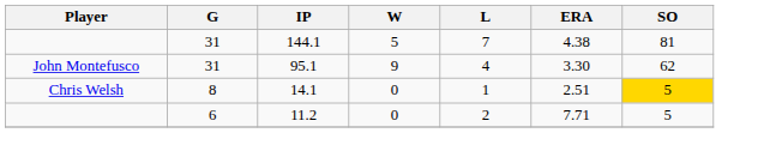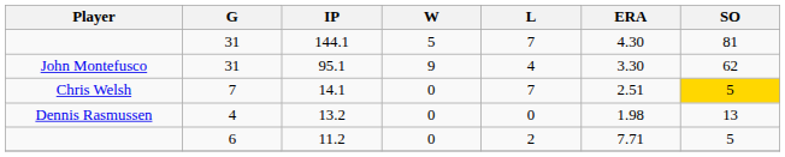 <table class="wikitable sortable">
 <tr>
 <th bgcolor="#DDDDFF" width="16%">Player</th>
 <th bgcolor="#DDDDFF" width="9%">G</th>
 <th bgcolor="#DDDDFF" width="9%">IP</th>
 <th bgcolor="#DDDDFF" width="9%">W</th>
 <th bgcolor="#DDDDFF" width="9%">L</th>
 <th bgcolor="#DDDDFF" width="9%">ERA</th>
 <th bgcolor="#DDDDFF" width="9%">SO</th>
 </tr>
 <tr align="center">
 <td></td>
 <td>31</td>
 <td>144.1</td>
 <td>5</td>
 <td>7</td>
-<td>4.38</td>
+<td>4.30</td>
 <td>81</td>
 </tr>
 <tr align="center">
 <td><a href='#'>John Montefusco</a></td>
 <td>31</td>
 <td>95.1</td>
 <td>9</td>
 <td>4</td>
 <td>3.30</td>
 <td>62</td>
 </tr>
 <tr align=center>
 <td><a href='#'>Chris Welsh</a></td>
-<td>8</td>
+<td>7</td>
 <td>14.1</td>
 <td>0</td>
-<td>1</td>
+<td>7</td>
 <td>2.51</td>
 <td style="background: gold;">5</td>
+</tr>
+<tr align=center>
+<td><a href='#'>Dennis Rasmussen</a></td>
+<td>4</td>
+<td>13.2</td>
+<td>0</td>
+<td>0</td>
+<td>1.98</td>
+<td>13</td>
 </tr>
 <tr align=center>
 <td></td>
 <td>6</td>
 <td>11.2</td>
 <td>0</td>
 <td>2</td>
 <td>7.71</td>
 <td>5</td>
 </tr>
 <tr align="center">
 </tr>
 </table>
